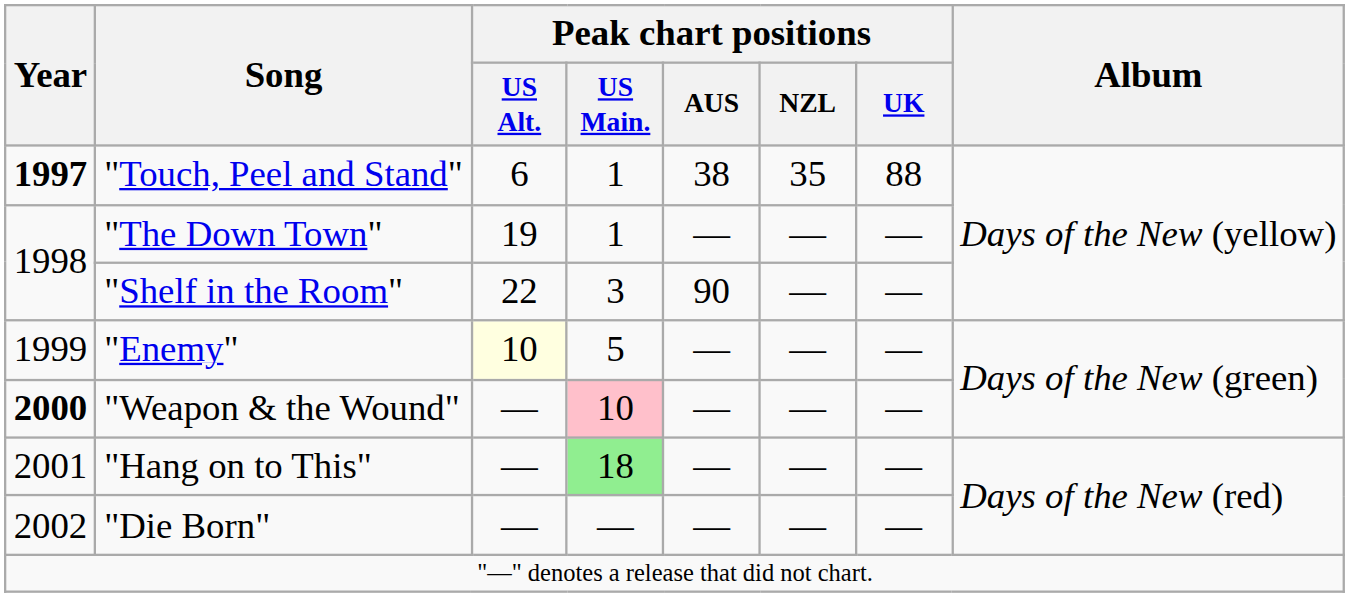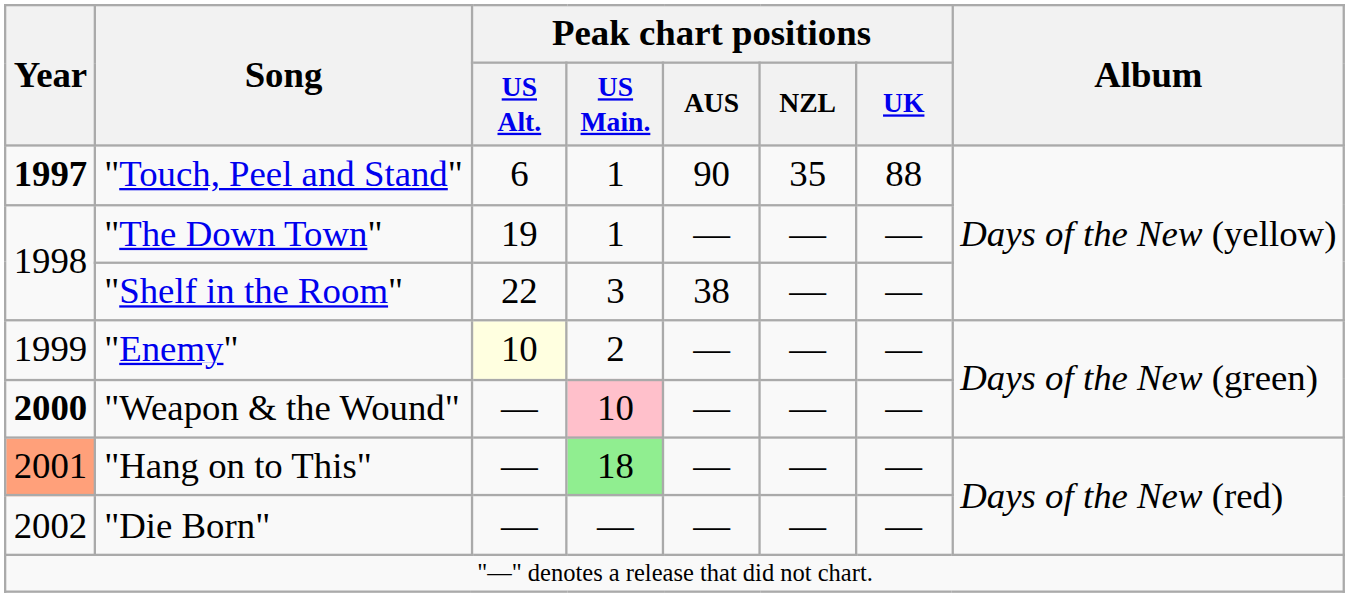 <table class="wikitable">
 <tr>
 <th rowspan="2">Year</th>
 <th rowspan="2">Song</th>
 <th colspan="5">Peak chart positions</th>
 <th rowspan="2">Album</th>
 </tr>
 <tr>
 <th style="width:3em;font-size:75%"><a href='#'>US<br>Alt.</a><br></th>
 <th style="width:3em;font-size:75%"><a href='#'>US<br>Main.</a><br></th>
 <th style="width:3em;font-size:75%">AUS<br></th>
 <th style="width:3em;font-size:75%">NZL<br></th>
 <th style="width:3em;font-size:75%"><a href='#'>UK</a><br></th>
 </tr>
 <tr>
 <td style="text-align:center;"><strong>1997</strong></td>
 <td>"<a href='#'>Touch, Peel and Stand</a>"</td>
 <td style="text-align:center;">6</td>
 <td style="text-align:center;">1</td>
-<td style="text-align:center;">38</td>
+<td style="text-align:center;">90</td>
 <td style="text-align:center;">35</td>
 <td style="text-align:center;">88</td>
 <td rowspan="3"><em>Days of the New</em> (yellow)</td>
 </tr>
 <tr>
 <td style="text-align:center;" rowspan="2">1998</td>
 <td>"<a href='#'>The Down Town</a>"</td>
 <td style="text-align:center;">19</td>
 <td style="text-align:center;">1</td>
 <td style="text-align:center;">—</td>
 <td style="text-align:center;">—</td>
 <td style="text-align:center;">—</td>
 </tr>
 <tr>
 <td>"<a href='#'>Shelf in the Room</a>"</td>
 <td style="text-align:center;">22</td>
 <td style="text-align:center;">3</td>
-<td style="text-align:center;">90</td>
+<td style="text-align:center;">38</td>
 <td style="text-align:center;">—</td>
 <td style="text-align:center;">—</td>
 </tr>
 <tr>
 <td style="text-align:center;">1999</td>
 <td>"<a href='#'>Enemy</a>"</td>
 <td style="background: lightyellow; text-align:center;">10</td>
-<td style="text-align:center;">5</td>
+<td style="text-align:center;">2</td>
 <td style="text-align:center;">—</td>
 <td style="text-align:center;">—</td>
 <td style="text-align:center;">—</td>
 <td rowspan="2"><em>Days of the New</em> (green)</td>
 </tr>
 <tr>
 <td style="text-align:center;"><strong>2000</strong></td>
 <td>"Weapon & the Wound"</td>
 <td style="text-align:center;">—</td>
 <td style="background: pink; text-align:center;">10</td>
 <td style="text-align:center;">—</td>
 <td style="text-align:center;">—</td>
 <td style="text-align:center;">—</td>
 </tr>
 <tr>
-<td style="text-align:center;">2001</td>
+<td style="background: lightsalmon; text-align:center;">2001</td>
 <td>"Hang on to This"</td>
 <td style="text-align:center;">—</td>
 <td style="background: lightgreen; text-align:center;">18</td>
 <td style="text-align:center;">—</td>
 <td style="text-align:center;">—</td>
 <td style="text-align:center;">—</td>
 <td rowspan="2"><em>Days of the New</em> (red)</td>
 </tr>
 <tr>
 <td style="text-align:center;">2002</td>
 <td>"Die Born"</td>
 <td style="text-align:center;">—</td>
 <td style="text-align:center;">—</td>
 <td style="text-align:center;">—</td>
 <td style="text-align:center;">—</td>
 <td style="text-align:center;">—</td>
 </tr>
 <tr>
 <td colspan="12" style="text-align:center; font-size:8pt;">"—" denotes a release that did not chart.</td>
 </tr>
 </table>
